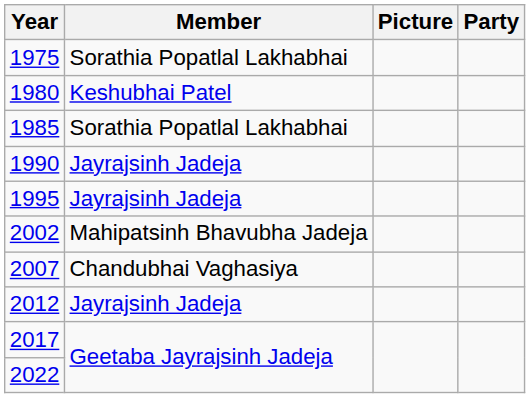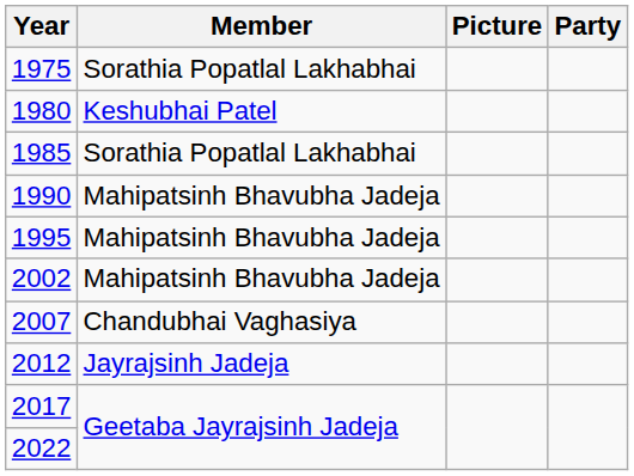 <table class="wikitable sortable">
 <tr>
 <th>Year</th>
 <th>Member</th>
 <th>Picture</th>
 <th colspan="2">Party</th>
 </tr>
 <tr>
 <td><a href='#'>1975</a></td>
 <td>Sorathia Popatlal Lakhabhai</td>
 <td></td>
 <td></td>
 </tr>
 <tr>
 <td><a href='#'>1980</a></td>
 <td><a href='#'>Keshubhai Patel</a></td>
 <td></td>
 <td></td>
 </tr>
 <tr>
 <td><a href='#'>1985</a></td>
 <td>Sorathia Popatlal Lakhabhai</td>
 <td></td>
 <td></td>
 </tr>
 <tr>
 <td><a href='#'>1990</a></td>
-<td><a href='#'>Jayrajsinh Jadeja</a></td>
+<td>Mahipatsinh Bhavubha Jadeja</td>
 <td></td>
 <td></td>
 </tr>
 <tr>
 <td><a href='#'>1995</a></td>
-<td><a href='#'>Jayrajsinh Jadeja</a></td>
+<td>Mahipatsinh Bhavubha Jadeja</td>
 <td></td>
 </tr>
 <tr>
 <td><a href='#'>2002</a></td>
 <td>Mahipatsinh Bhavubha Jadeja</td>
 <td></td>
 <td></td>
 </tr>
 <tr>
 <td><a href='#'>2007</a></td>
 <td>Chandubhai Vaghasiya</td>
 <td></td>
 <td></td>
 </tr>
 <tr>
 <td><a href='#'>2012</a></td>
 <td><a href='#'>Jayrajsinh Jadeja</a></td>
 <td></td>
 <td></td>
 </tr>
 <tr>
 <td><a href='#'>2017</a></td>
 <td Rowspan="2"><a href='#'>Geetaba Jayrajsinh Jadeja</a></td>
 <td rowspan="3"></td>
 </tr>
 <tr>
 <td><a href='#'>2022</a></td>
 </tr>
 </table>
